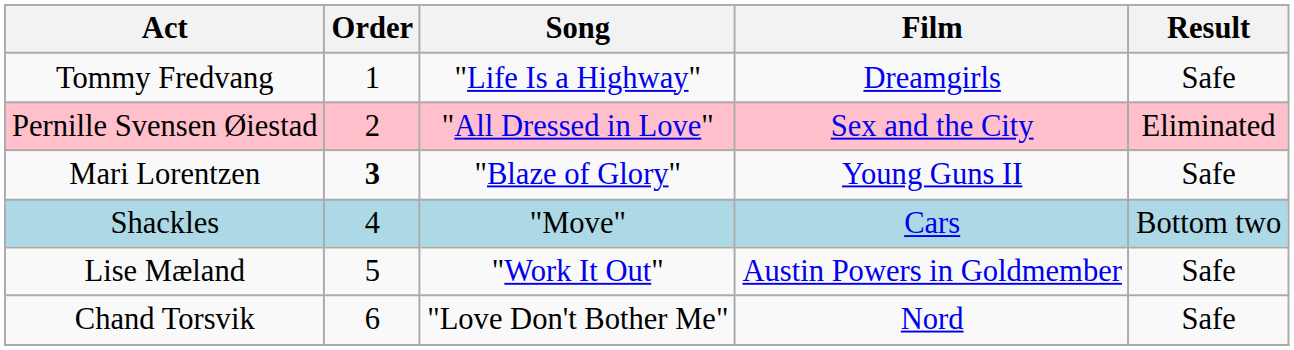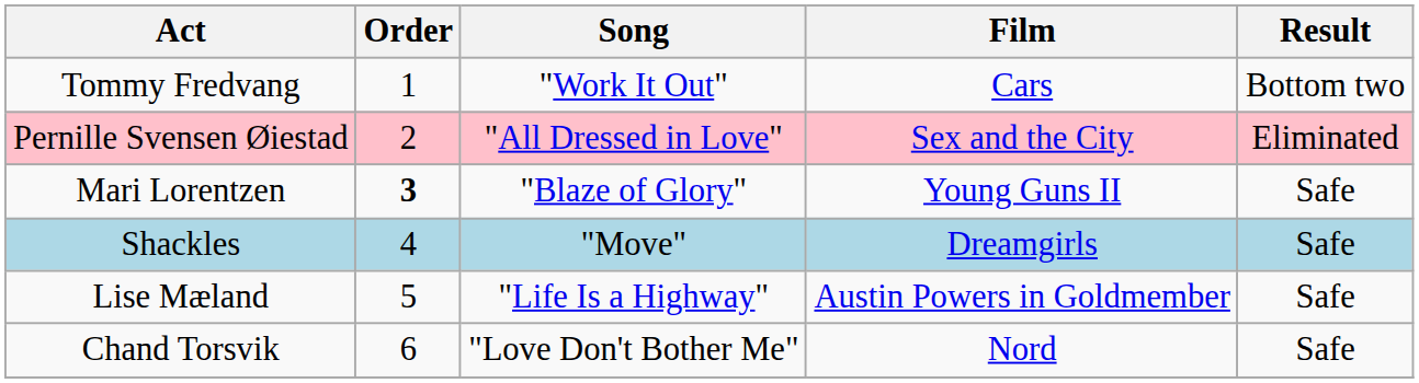 <table class="wikitable plainrowheaders" style="text-align:center;">
 <tr>
 <th scope="col">Act</th>
 <th scope="col">Order</th>
 <th scope="col">Song</th>
 <th scope="col">Film</th>
 <th scope="col">Result</th>
 </tr>
 <tr>
 <td>Tommy Fredvang</td>
 <td>1</td>
-<td>"<a href='#'>Life Is a Highway</a>"</td>
-<td><a href='#'>Dreamgirls</a></td>
-<td>Safe</td>
+<td>"<a href='#'>Work It Out</a>"</td>
+<td><a href='#'>Cars</a></td>
+<td>Bottom two</td>
 </tr>
 <tr style="background:pink;">
 <td>Pernille Svensen Øiestad</td>
 <td>2</td>
 <td>"<a href='#'>All Dressed in Love</a>"</td>
 <td><a href='#'>Sex and the City</a></td>
 <td>Eliminated</td>
 </tr>
 <tr>
 <td>Mari Lorentzen</td>
 <td><strong>3</strong></td>
 <td>"<a href='#'>Blaze of Glory</a>"</td>
 <td><a href='#'>Young Guns II</a></td>
 <td>Safe</td>
 </tr>
 <tr style="background:lightblue;">
 <td>Shackles</td>
 <td>4</td>
 <td>"Move"</td>
-<td><a href='#'>Cars</a></td>
-<td>Bottom two</td>
+<td><a href='#'>Dreamgirls</a></td>
+<td>Safe</td>
 </tr>
 <tr>
 <td>Lise Mæland</td>
 <td>5</td>
-<td>"<a href='#'>Work It Out</a>"</td>
+<td>"<a href='#'>Life Is a Highway</a>"</td>
 <td><a href='#'>Austin Powers in Goldmember</a></td>
 <td>Safe</td>
 </tr>
 <tr>
 <td>Chand Torsvik</td>
 <td>6</td>
 <td>"Love Don't Bother Me"</td>
 <td><a href='#'>Nord</a></td>
 <td>Safe</td>
 </tr>
 <tr>
 </tr>
 </table>
